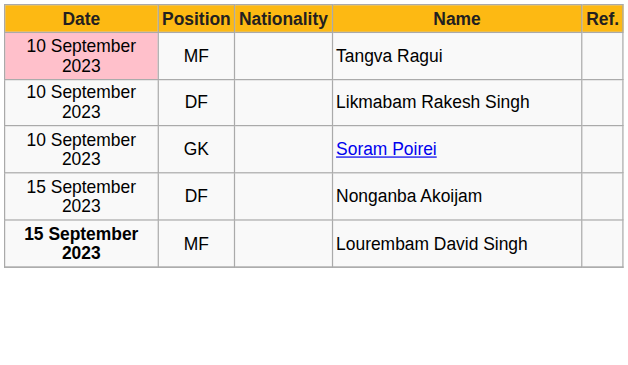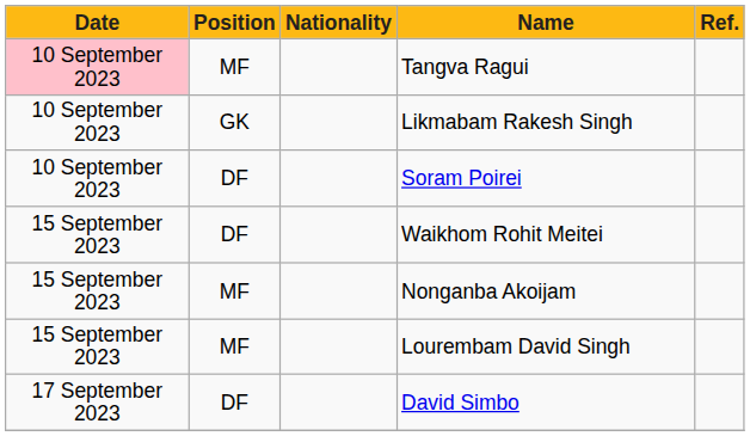 <table class="wikitable"  style="text-align:center; font-size:90%; ">
 <tr>
 <th style="background:#FDB913; color:#231F20; width:120px;">Date</th>
 <th style="background:#FDB913; color:#231F20; width:50px;">Position</th>
 <th style="background:#FDB913; color:#231F20; width:50px;">Nationality</th>
 <th style="background:#FDB913; color:#231F20; width:200px;">Name</th>
 <th style="background:#FDB913; color:#231F20; width:25px;">Ref.</th>
 </tr>
 <tr>
 <td style="background: pink;">10 September 2023</td>
 <td style="text-align:center;">MF</td>
 <td style="text-align:center;"></td>
 <td style="text-align:left;">Tangva Ragui</td>
 <td></td>
 </tr>
 <tr>
 <td>10 September 2023</td>
-<td style="text-align:center;">DF</td>
+<td style="text-align:center;">GK</td>
 <td style="text-align:center;"></td>
 <td style="text-align:left;">Likmabam Rakesh Singh</td>
 <td></td>
 </tr>
 <tr>
 <td>10 September 2023</td>
-<td style="text-align:center;">GK</td>
+<td style="text-align:center;">DF</td>
 <td style="text-align:center;"></td>
 <td style="text-align:left;"><a href='#'>Soram Poirei</a></td>
 <td></td>
 </tr>
 <tr>
 <td>15 September 2023</td>
 <td style="text-align:center;">DF</td>
 <td style="text-align:center;"></td>
+<td style="text-align:left;">Waikhom Rohit Meitei</td>
+<td></td>
+</tr>
+<tr>
+<td>15 September 2023</td>
+<td style="text-align:center;">MF</td>
+<td style="text-align:center;"></td>
 <td style="text-align:left;">Nonganba Akoijam</td>
 <td></td>
 </tr>
 <tr>
-<td><strong>15 September 2023</strong></td>
+<td>15 September 2023</td>
 <td style="text-align:center;">MF</td>
 <td style="text-align:center;"></td>
 <td style="text-align:left;">Lourembam David Singh</td>
 <td></td>
 </tr>
 <tr>
+<td>17 September 2023</td>
+<td style="text-align:center;">DF</td>
+<td style="text-align:center;"></td>
+<td style="text-align:left;"><a href='#'>David Simbo</a></td>
+<td></td>
+</tr>
+<tr>
 </tr>
 </table>
